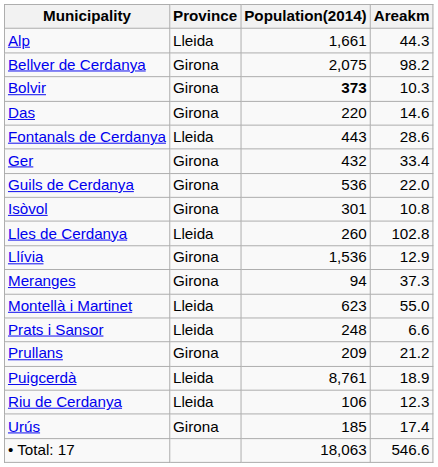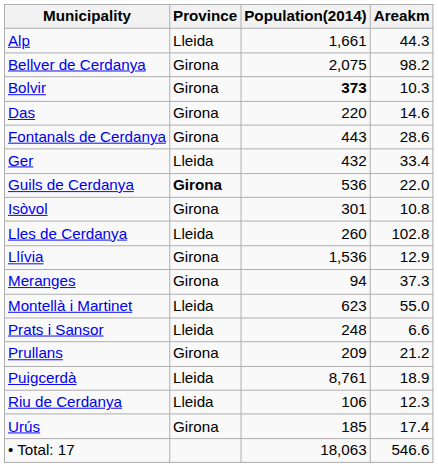 <table class="wikitable sortable">
 <tr>
 <th>Municipality</th>
 <th>Province</th>
 <th>Population(2014)</th>
 <th>Areakm</th>
 </tr>
 <tr>
 <td><a href='#'>Alp</a></td>
 <td>Lleida</td>
 <td align=right>1,661</td>
 <td align=right>44.3</td>
 </tr>
 <tr>
 <td><a href='#'>Bellver de Cerdanya</a></td>
 <td>Girona</td>
 <td align=right>2,075</td>
 <td align=right>98.2</td>
 </tr>
 <tr>
 <td><a href='#'>Bolvir</a></td>
 <td>Girona</td>
 <td align=right><strong>373</strong></td>
 <td align=right>10.3</td>
 </tr>
 <tr>
 <td><a href='#'>Das</a></td>
 <td>Girona</td>
 <td align=right>220</td>
 <td align=right>14.6</td>
 </tr>
 <tr>
 <td><a href='#'>Fontanals de Cerdanya</a></td>
-<td>Lleida</td>
+<td>Girona</td>
 <td align=right>443</td>
 <td align=right>28.6</td>
 </tr>
 <tr>
 <td><a href='#'>Ger</a></td>
-<td>Girona</td>
+<td>Lleida</td>
 <td align=right>432</td>
 <td align=right>33.4</td>
 </tr>
 <tr>
 <td><a href='#'>Guils de Cerdanya</a></td>
-<td>Girona</td>
+<td><strong>Girona</strong></td>
 <td align=right>536</td>
 <td align=right>22.0</td>
 </tr>
 <tr>
 <td><a href='#'>Isòvol</a></td>
 <td>Girona</td>
 <td align=right>301</td>
 <td align=right>10.8</td>
 </tr>
 <tr>
 <td><a href='#'>Lles de Cerdanya</a></td>
 <td>Lleida</td>
 <td align=right>260</td>
 <td align=right>102.8</td>
 </tr>
 <tr>
 <td><a href='#'>Llívia</a></td>
 <td>Girona</td>
 <td align=right>1,536</td>
 <td align=right>12.9</td>
 </tr>
 <tr>
 <td><a href='#'>Meranges</a></td>
 <td>Girona</td>
 <td align=right>94</td>
 <td align=right>37.3</td>
 </tr>
 <tr>
 <td><a href='#'>Montellà i Martinet</a></td>
 <td>Lleida</td>
 <td align=right>623</td>
 <td align=right>55.0</td>
 </tr>
 <tr>
 <td><a href='#'>Prats i Sansor</a></td>
 <td>Lleida</td>
 <td align=right>248</td>
 <td align=right>6.6</td>
 </tr>
 <tr>
 <td><a href='#'>Prullans</a></td>
 <td>Girona</td>
 <td align=right>209</td>
 <td align=right>21.2</td>
 </tr>
 <tr>
 <td><a href='#'>Puigcerdà</a></td>
 <td>Lleida</td>
 <td align=right>8,761</td>
 <td align=right>18.9</td>
 </tr>
 <tr>
 <td><a href='#'>Riu de Cerdanya</a></td>
 <td>Lleida</td>
 <td align=right>106</td>
 <td align=right>12.3</td>
 </tr>
 <tr>
 <td><a href='#'>Urús</a></td>
 <td>Girona</td>
 <td align=right>185</td>
 <td align=right>17.4</td>
 </tr>
 <tr>
 <td>• Total: 17</td>
 <td></td>
 <td align=right>18,063</td>
 <td align=right>546.6</td>
 </tr>
 </table>
